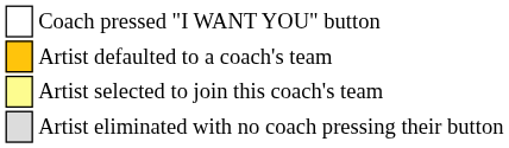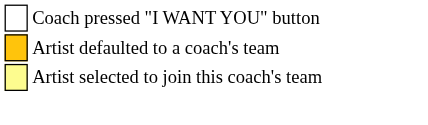 <table class="toccolours" style="font-size: 90%; white-space: nowrap;">
 <tr>
 <td style="background:white; border:1px solid black;"> <strong></strong> </td>
 <td>Coach pressed "I WANT YOU" button</td>
 </tr>
 <tr>
 <td style="background:#ffc40c; border:1px solid black;">    </td>
 <td>Artist defaulted to a coach's team</td>
 </tr>
 <tr>
 <td style="background:#fdfc8f; border:1px solid black;">    </td>
 <td style="padding-right: 8px">Artist selected to join this coach's team</td>
 </tr>
 <tr>
-<td style="background:#dcdcdc; border:1px solid black;">    </td>
-<td>Artist eliminated with no coach pressing their button</td>
-</tr>
-<tr>
 <td></td>
 </tr>
 </table>
